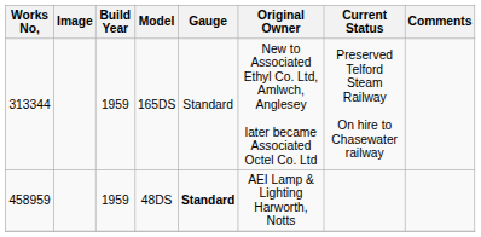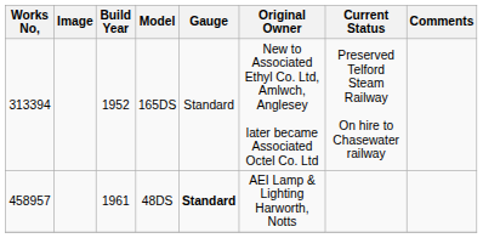 <table class="wikitable" width="auto" style="text-align: center">
 <tr>
 <th>Works No,</th>
 <th>Image</th>
 <th>Build Year</th>
 <th>Model</th>
 <th>Gauge</th>
 <th>Original Owner</th>
 <th>Current Status</th>
 <th>Comments</th>
 </tr>
 <tr>
-<td>313344</td>
+<td>313394</td>
 <td></td>
-<td>1959</td>
+<td>1952</td>
 <td>165DS</td>
 <td>Standard</td>
 <td>New to Associated Ethyl Co. Ltd, Amlwch, Anglesey<br><br>later became Associated Octel Co. Ltd</td>
 <td>Preserved<br>Telford Steam Railway<br><br>On hire to Chasewater railway</td>
 <td></td>
 </tr>
 <tr>
-<td>458959</td>
+<td>458957</td>
 <td></td>
-<td>1959</td>
+<td>1961</td>
 <td>48DS</td>
 <td><strong>Standard</strong></td>
 <td>AEI Lamp & Lighting<br>Harworth, Notts</td>
 <td></td>
 <td></td>
 </tr>
 <tr>
 </tr>
 </table>
